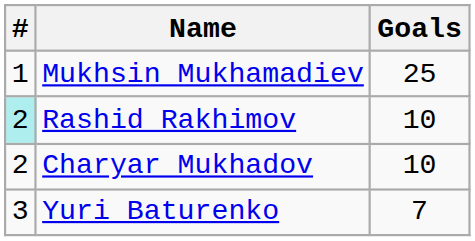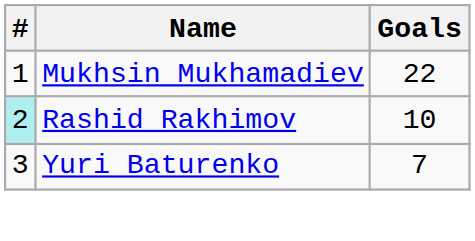 <table class="wikitable" style="text-align:center;">
 <tr>
 <th>#</th>
 <th>Name</th>
 <th>Goals</th>
 </tr>
 <tr>
 <td>1</td>
 <td align="left">  <a href='#'>Mukhsin Mukhamadiev</a></td>
-<td>25</td>
+<td>22</td>
 </tr>
 <tr>
 <td style="background: paleturquoise;">2</td>
 <td align="left">  <a href='#'>Rashid Rakhimov</a></td>
-<td>10</td>
-</tr>
-<tr>
-<td>2</td>
-<td align="left"> <a href='#'>Charyar Mukhadov</a></td>
 <td>10</td>
 </tr>
 <tr>
 <td>3</td>
 <td align="left"> <a href='#'>Yuri Baturenko</a></td>
 <td>7</td>
 </tr>
 </table>
